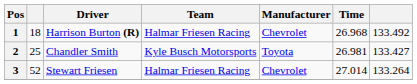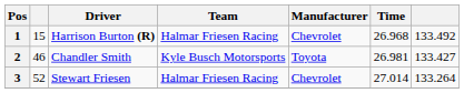 <table class="wikitable" style="font-size:95%">
 <tr>
 <th>Pos</th>
 <th></th>
 <th>Driver</th>
 <th>Team</th>
 <th>Manufacturer</th>
 <th>Time</th>
 <th></th>
 </tr>
 <tr>
 <th>1</th>
-<td>18</td>
+<td>15</td>
 <td><a href='#'>Harrison Burton</a> <strong>(R)</strong></td>
 <td><a href='#'>Halmar Friesen Racing</a></td>
 <td><a href='#'>Chevrolet</a></td>
 <td>26.968</td>
 <td>133.492</td>
 </tr>
 <tr>
 <th>2</th>
-<td>25</td>
+<td>46</td>
 <td><a href='#'>Chandler Smith</a></td>
 <td><a href='#'>Kyle Busch Motorsports</a></td>
 <td><a href='#'>Toyota</a></td>
 <td>26.981</td>
 <td>133.427</td>
 </tr>
 <tr>
 <th>3</th>
 <td>52</td>
 <td><a href='#'>Stewart Friesen</a></td>
 <td><a href='#'>Halmar Friesen Racing</a></td>
 <td><a href='#'>Chevrolet</a></td>
 <td>27.014</td>
 <td>133.264</td>
 </tr>
 <tr>
 </tr>
 </table>
